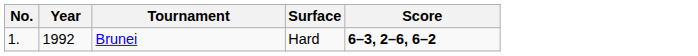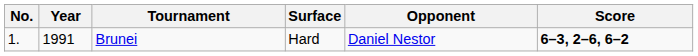 <table class="sortable wikitable" style=font-size:97%>
 <tr>
 <th width=30>No.</th>
 <th width=50>Year</th>
 <th width=200>Tournament</th>
 <th width=50>Surface</th>
+<th width=200>Opponent</th>
 <th width=160>Score</th>
 </tr>
 <tr>
 <td>1.</td>
-<td>1992</td>
+<td>1991</td>
 <td><a href='#'>Brunei</a></td>
 <td>Hard</td>
+<td> <a href='#'>Daniel Nestor</a></td>
 <td><strong>6–3, 2–6, 6–2</strong></td>
 </tr>
 </table>
